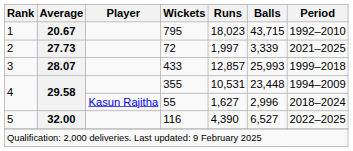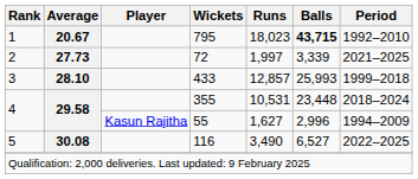 <table class="wikitable plainrowheaders sortable">
 <tr>
 <th scope=col>Rank</th>
 <th scope=col>Average</th>
 <th scope=col>Player</th>
 <th scope=col>Wickets</th>
 <th scope=col>Runs</th>
 <th scope=col>Balls</th>
 <th scope=col>Period</th>
 </tr>
 <tr>
 <td>1</td>
 <th>20.67</th>
 <td></td>
 <td>795</td>
 <td>18,023</td>
-<td>43,715</td>
+<td><strong>43,715</strong></td>
 <td>1992–2010</td>
 </tr>
 <tr>
 <td>2</td>
 <th>27.73</th>
 <td></td>
 <td>72</td>
 <td>1,997</td>
 <td>3,339</td>
 <td>2021–2025</td>
 </tr>
 <tr>
 <td>3</td>
-<th>28.07</th>
+<th>28.10</th>
 <td></td>
 <td>433</td>
 <td>12,857</td>
 <td>25,993</td>
 <td>1999–2018</td>
 </tr>
 <tr>
 <td rowspan="2">4</td>
 <th rowspan="2">29.58</th>
 <td></td>
 <td>355</td>
 <td>10,531</td>
 <td>23,448</td>
-<td>1994–2009</td>
+<td>2018–2024</td>
 </tr>
 <tr>
 <td><a href='#'>Kasun Rajitha</a></td>
 <td>55</td>
 <td>1,627</td>
 <td>2,996</td>
-<td>2018–2024</td>
+<td>1994–2009</td>
 </tr>
 <tr>
 <td>5</td>
-<th>32.00</th>
+<th>30.08</th>
 <td></td>
 <td>116</td>
-<td>4,390</td>
+<td>3,490</td>
 <td>6,527</td>
 <td>2022–2025</td>
 </tr>
 <tr>
 </tr>
 <tr class=sortbottom>
 <td colspan=7><small>Qualification: 2,000 deliveries. Last updated: 9 February 2025</small></td>
 </tr>
 </table>
